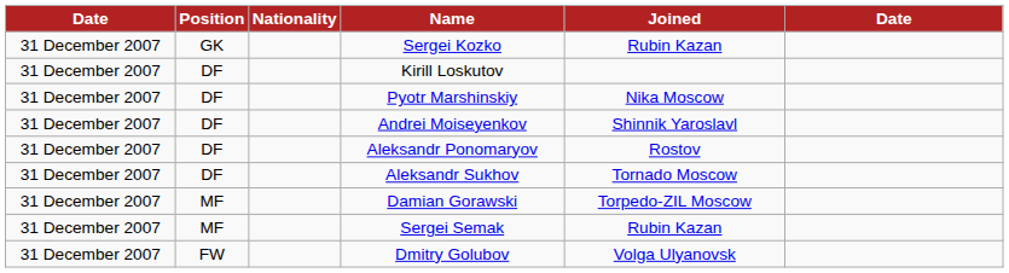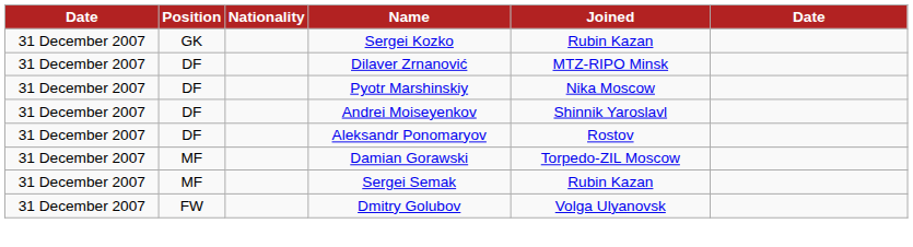 <table class="wikitable"  style="text-align:center; font-size:90%; ">
 <tr>
 <th style="background:#B22222; color:white; width:150px;">Date</th>
 <th style="background:#B22222; color:white; width:50px;">Position</th>
 <th style="background:#B22222; color:white; width:50px;">Nationality</th>
 <th style="background:#B22222; color:white; width:200px;">Name</th>
 <th style="background:#B22222; color:white; width:200px;">Joined</th>
 <th style="background:#B22222; color:white; width:200px;">Date</th>
 </tr>
 <tr>
 <td>31 December 2007</td>
 <td>GK</td>
 <td></td>
 <td><a href='#'>Sergei Kozko</a></td>
 <td><a href='#'>Rubin Kazan</a></td>
 <td></td>
 </tr>
 <tr>
 <td>31 December 2007</td>
 <td>DF</td>
 <td></td>
-<td>Kirill Loskutov</td>
-<td></td>
+<td><a href='#'>Dilaver Zrnanović</a></td>
+<td><a href='#'>MTZ-RIPO Minsk</a></td>
 <td></td>
 </tr>
 <tr>
 <td>31 December 2007</td>
 <td>DF</td>
 <td></td>
 <td><a href='#'>Pyotr Marshinskiy</a></td>
 <td><a href='#'>Nika Moscow</a></td>
 <td></td>
 </tr>
 <tr>
 <td>31 December 2007</td>
 <td>DF</td>
 <td></td>
 <td><a href='#'>Andrei Moiseyenkov</a></td>
 <td><a href='#'>Shinnik Yaroslavl</a></td>
 <td></td>
 </tr>
 <tr>
 <td>31 December 2007</td>
 <td>DF</td>
 <td></td>
 <td><a href='#'>Aleksandr Ponomaryov</a></td>
 <td><a href='#'>Rostov</a></td>
 <td></td>
 </tr>
 <tr>
 <td>31 December 2007</td>
-<td>DF</td>
-<td></td>
-<td><a href='#'>Aleksandr Sukhov</a></td>
-<td><a href='#'>Tornado Moscow</a></td>
-<td></td>
-</tr>
-<tr>
-<td>31 December 2007</td>
 <td>MF</td>
 <td></td>
 <td><a href='#'>Damian Gorawski</a></td>
 <td><a href='#'>Torpedo-ZIL Moscow</a></td>
 <td></td>
 </tr>
 <tr>
 <td>31 December 2007</td>
 <td>MF</td>
 <td></td>
 <td><a href='#'>Sergei Semak</a></td>
 <td><a href='#'>Rubin Kazan</a></td>
 <td></td>
 </tr>
 <tr>
 <td>31 December 2007</td>
 <td>FW</td>
 <td></td>
 <td><a href='#'>Dmitry Golubov</a></td>
 <td><a href='#'>Volga Ulyanovsk</a></td>
 <td></td>
 </tr>
 </table>
